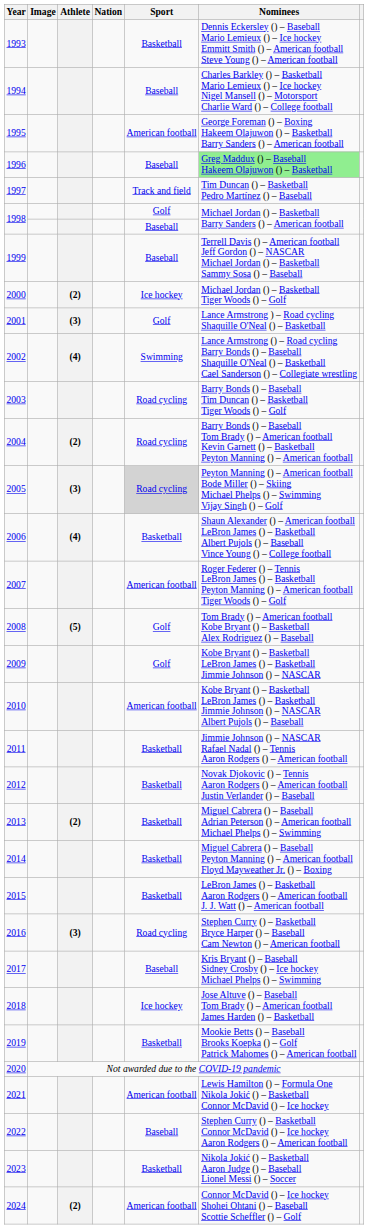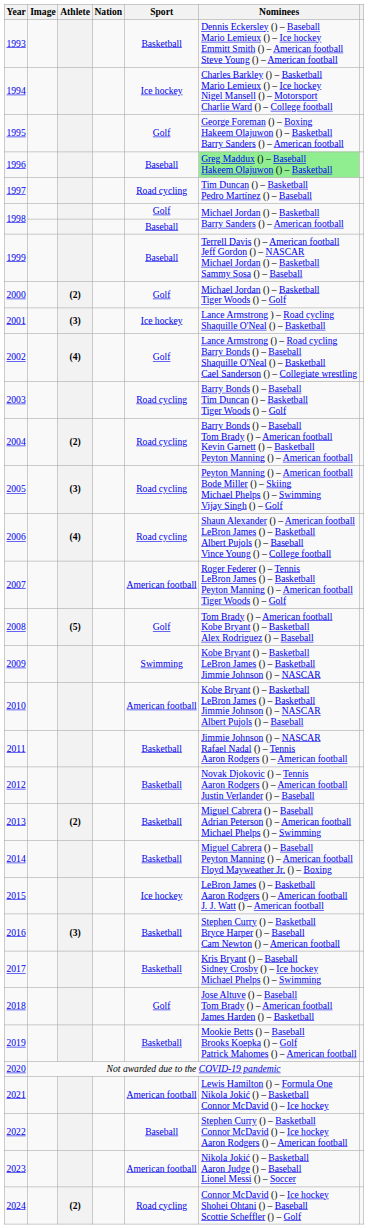 <table class="wikitable sortable plainrowheaders" style="text-align:center">
 <tr>
 <th scope="col">Year</th>
 <th scope="col" class="unsortable">Image</th>
 <th scope="col">Athlete</th>
 <th scope="col">Nation</th>
 <th scope="col">Sport</th>
 <th scope="col" class="unsortable">Nominees</th>
 <th scope="col" class="unsortable"></th>
 </tr>
 <tr>
 <td><a href='#'>1993</a></td>
 <td></td>
 <th scope="row"></th>
 <td></td>
 <td><a href='#'>Basketball</a></td>
 <td align=left><a href='#'>Dennis Eckersley</a> () – <a href='#'>Baseball</a><br><a href='#'>Mario Lemieux</a> () – <a href='#'>Ice hockey</a><br><a href='#'>Emmitt Smith</a> () – <a href='#'>American football</a><br><a href='#'>Steve Young</a> () – <a href='#'>American football</a></td>
 <td></td>
 </tr>
 <tr>
 <td><a href='#'>1994</a></td>
 <td></td>
 <th scope="row"></th>
 <td></td>
-<td><a href='#'>Baseball</a></td>
+<td><a href='#'>Ice hockey</a></td>
 <td align=left><a href='#'>Charles Barkley</a> () – <a href='#'>Basketball</a><br><a href='#'>Mario Lemieux</a> () – <a href='#'>Ice hockey</a><br><a href='#'>Nigel Mansell</a> () – <a href='#'>Motorsport</a><br><a href='#'>Charlie Ward</a> () – <a href='#'>College football</a></td>
 <td></td>
 </tr>
 <tr>
 <td><a href='#'>1995</a></td>
 <td></td>
 <th scope="row"></th>
 <td></td>
-<td><a href='#'>American football</a></td>
+<td><a href='#'>Golf</a></td>
 <td align=left><a href='#'>George Foreman</a> () – <a href='#'>Boxing</a><br><a href='#'>Hakeem Olajuwon</a> () – <a href='#'>Basketball</a><br><a href='#'>Barry Sanders</a> () – <a href='#'>American football</a></td>
 <td></td>
 </tr>
 <tr>
 <td><a href='#'>1996</a></td>
 <td></td>
 <th scope="row"></th>
 <td></td>
 <td><a href='#'>Baseball</a></td>
 <td align=left style="background: lightgreen;"><a href='#'>Greg Maddux</a> () – <a href='#'>Baseball</a><br><a href='#'>Hakeem Olajuwon</a> () – <a href='#'>Basketball</a></td>
 <td></td>
 </tr>
 <tr>
 <td><a href='#'>1997</a></td>
 <td></td>
 <th scope="row"></th>
 <td></td>
-<td><a href='#'>Track and field</a></td>
+<td><a href='#'>Road cycling</a></td>
 <td align=left><a href='#'>Tim Duncan</a> () – <a href='#'>Basketball</a><br><a href='#'>Pedro Martínez</a> () – <a href='#'>Baseball</a></td>
 <td></td>
 </tr>
 <tr>
 <td rowspan=2><a href='#'>1998</a></td>
 <td></td>
 <th scope="row"></th>
 <td></td>
 <td><a href='#'>Golf</a></td>
 <td rowspan=2 align=left><a href='#'>Michael Jordan</a> () – <a href='#'>Basketball</a><br><a href='#'>Barry Sanders</a> () – <a href='#'>American football</a></td>
 <td rowspan=2></td>
 </tr>
 <tr>
 <td></td>
 <th scope="row"></th>
 <td></td>
 <td><a href='#'>Baseball</a></td>
 </tr>
 <tr>
 <td><a href='#'>1999</a></td>
 <td></td>
 <th scope="row"></th>
 <td></td>
 <td><a href='#'>Baseball</a></td>
 <td align=left><a href='#'>Terrell Davis</a> () – <a href='#'>American football</a><br><a href='#'>Jeff Gordon</a> () – <a href='#'>NASCAR</a><br><a href='#'>Michael Jordan</a> () – <a href='#'>Basketball</a><br><a href='#'>Sammy Sosa</a> () – <a href='#'>Baseball</a></td>
 <td></td>
 </tr>
 <tr>
 <td><a href='#'>2000</a></td>
 <td></td>
 <th scope="row"> (2)</th>
 <td></td>
-<td><a href='#'>Ice hockey</a></td>
+<td><a href='#'>Golf</a></td>
 <td align=left><a href='#'>Michael Jordan</a> () – <a href='#'>Basketball</a><br><a href='#'>Tiger Woods</a> () – <a href='#'>Golf</a></td>
 <td></td>
 </tr>
 <tr>
 <td><a href='#'>2001</a></td>
 <td></td>
 <th scope="row"> (3)</th>
 <td></td>
-<td><a href='#'>Golf</a></td>
+<td><a href='#'>Ice hockey</a></td>
 <td align=left><a href='#'>Lance Armstrong</a> ) – <a href='#'>Road cycling</a><br><a href='#'>Shaquille O'Neal</a> () – <a href='#'>Basketball</a></td>
 <td></td>
 </tr>
 <tr>
 <td><a href='#'>2002</a></td>
 <td></td>
 <th scope="row"> (4)</th>
 <td></td>
-<td><a href='#'>Swimming</a></td>
+<td><a href='#'>Golf</a></td>
 <td align=left><a href='#'>Lance Armstrong</a> () – <a href='#'>Road cycling</a><br><a href='#'>Barry Bonds</a> () – <a href='#'>Baseball</a><br><a href='#'>Shaquille O'Neal</a> () – <a href='#'>Basketball</a><br><a href='#'>Cael Sanderson</a> () – <a href='#'>Collegiate wrestling</a></td>
 <td></td>
 </tr>
 <tr>
 <td><a href='#'>2003</a></td>
 <td></td>
 <th scope="row"></th>
 <td></td>
 <td><a href='#'>Road cycling</a></td>
 <td align=left><a href='#'>Barry Bonds</a> () – <a href='#'>Baseball</a><br><a href='#'>Tim Duncan</a> () – <a href='#'>Basketball</a><br><a href='#'>Tiger Woods</a> () – <a href='#'>Golf</a></td>
 <td></td>
 </tr>
 <tr>
 <td><a href='#'>2004</a></td>
 <td></td>
 <th scope="row"> (2)</th>
 <td></td>
 <td><a href='#'>Road cycling</a></td>
 <td align=left><a href='#'>Barry Bonds</a> () – <a href='#'>Baseball</a><br><a href='#'>Tom Brady</a> () – <a href='#'>American football</a><br><a href='#'>Kevin Garnett</a> () – <a href='#'>Basketball</a><br><a href='#'>Peyton Manning</a> () – <a href='#'>American football</a></td>
 <td></td>
 </tr>
 <tr>
 <td><a href='#'>2005</a></td>
 <td></td>
 <th scope="row"> (3)</th>
 <td></td>
-<td style="background: lightgrey;"><a href='#'>Road cycling</a></td>
+<td><a href='#'>Road cycling</a></td>
 <td align=left><a href='#'>Peyton Manning</a> () – <a href='#'>American football</a><br><a href='#'>Bode Miller</a> () – <a href='#'>Skiing</a><br><a href='#'>Michael Phelps</a> () – <a href='#'>Swimming</a><br><a href='#'>Vijay Singh</a> () – <a href='#'>Golf</a></td>
 <td></td>
 </tr>
 <tr>
 <td><a href='#'>2006</a></td>
 <td></td>
 <th scope="row"> (4)</th>
 <td></td>
-<td><a href='#'>Basketball</a></td>
+<td><a href='#'>Road cycling</a></td>
 <td align=left><a href='#'>Shaun Alexander</a> () – <a href='#'>American football</a><br><a href='#'>LeBron James</a> () – <a href='#'>Basketball</a><br><a href='#'>Albert Pujols</a> () – <a href='#'>Baseball</a><br><a href='#'>Vince Young</a> () – <a href='#'>College football</a></td>
 <td></td>
 </tr>
 <tr>
 <td><a href='#'>2007</a></td>
 <td></td>
 <th scope="row"></th>
 <td></td>
 <td><a href='#'>American football</a></td>
 <td align=left><a href='#'>Roger Federer</a> () – <a href='#'>Tennis</a><br><a href='#'>LeBron James</a> () – <a href='#'>Basketball</a><br><a href='#'>Peyton Manning</a> () – <a href='#'>American football</a><br><a href='#'>Tiger Woods</a> () – <a href='#'>Golf</a></td>
 <td></td>
 </tr>
 <tr>
 <td><a href='#'>2008</a></td>
 <td></td>
 <th scope="row"> (5)</th>
 <td></td>
 <td><a href='#'>Golf</a></td>
 <td align=left><a href='#'>Tom Brady</a> () – <a href='#'>American football</a><br><a href='#'>Kobe Bryant</a> () – <a href='#'>Basketball</a><br><a href='#'>Alex Rodriguez</a> () – <a href='#'>Baseball</a></td>
 <td></td>
 </tr>
 <tr>
 <td><a href='#'>2009</a></td>
 <td></td>
 <th scope="row"></th>
 <td></td>
-<td><a href='#'>Golf</a></td>
+<td><a href='#'>Swimming</a></td>
 <td align=left><a href='#'>Kobe Bryant</a> () – <a href='#'>Basketball</a><br><a href='#'>LeBron James</a> () – <a href='#'>Basketball</a><br><a href='#'>Jimmie Johnson</a> () – <a href='#'>NASCAR</a></td>
 <td></td>
 </tr>
 <tr>
 <td><a href='#'>2010</a></td>
 <td></td>
 <th scope="row"></th>
 <td></td>
 <td><a href='#'>American football</a></td>
 <td align=left><a href='#'>Kobe Bryant</a> () – <a href='#'>Basketball</a><br><a href='#'>LeBron James</a> () – <a href='#'>Basketball</a><br><a href='#'>Jimmie Johnson</a> () – <a href='#'>NASCAR</a><br><a href='#'>Albert Pujols</a> () – <a href='#'>Baseball</a></td>
 <td></td>
 </tr>
 <tr>
 <td><a href='#'>2011</a></td>
 <td></td>
 <th scope="row"></th>
 <td></td>
 <td><a href='#'>Basketball</a></td>
 <td align=left><a href='#'>Jimmie Johnson</a> () – <a href='#'>NASCAR</a><br><a href='#'>Rafael Nadal</a> () – <a href='#'>Tennis</a><br><a href='#'>Aaron Rodgers</a> () – <a href='#'>American football</a></td>
 <td></td>
 </tr>
 <tr>
 <td><a href='#'>2012</a></td>
 <td></td>
 <th scope="row"></th>
 <td></td>
 <td><a href='#'>Basketball</a></td>
 <td align=left><a href='#'>Novak Djokovic</a> () – <a href='#'>Tennis</a><br><a href='#'>Aaron Rodgers</a> () – <a href='#'>American football</a><br><a href='#'>Justin Verlander</a> () – <a href='#'>Baseball</a></td>
 <td></td>
 </tr>
 <tr>
 <td><a href='#'>2013</a></td>
 <td></td>
 <th scope="row"> (2)</th>
 <td></td>
 <td><a href='#'>Basketball</a></td>
 <td align=left><a href='#'>Miguel Cabrera</a> () – <a href='#'>Baseball</a><br><a href='#'>Adrian Peterson</a> () – <a href='#'>American football</a><br><a href='#'>Michael Phelps</a> () – <a href='#'>Swimming</a></td>
 <td></td>
 </tr>
 <tr>
 <td><a href='#'>2014</a></td>
 <td></td>
 <th scope="row"></th>
 <td></td>
 <td><a href='#'>Basketball</a></td>
 <td align=left><a href='#'>Miguel Cabrera</a> () – <a href='#'>Baseball</a><br><a href='#'>Peyton Manning</a> () – <a href='#'>American football</a><br><a href='#'>Floyd Mayweather Jr.</a> () – <a href='#'>Boxing</a></td>
 <td></td>
 </tr>
 <tr>
 <td><a href='#'>2015</a></td>
 <td></td>
 <th scope="row"></th>
 <td></td>
-<td><a href='#'>Basketball</a></td>
+<td><a href='#'>Ice hockey</a></td>
 <td align=left><a href='#'>LeBron James</a> () – <a href='#'>Basketball</a><br><a href='#'>Aaron Rodgers</a> () – <a href='#'>American football</a><br><a href='#'>J. J. Watt</a> () – <a href='#'>American football</a></td>
 <td></td>
 </tr>
 <tr>
 <td><a href='#'>2016</a></td>
 <td></td>
 <th scope="row"> (3)</th>
 <td></td>
-<td><a href='#'>Road cycling</a></td>
+<td><a href='#'>Basketball</a></td>
 <td align=left><a href='#'>Stephen Curry</a> () – <a href='#'>Basketball</a><br><a href='#'>Bryce Harper</a> () – <a href='#'>Baseball</a><br><a href='#'>Cam Newton</a> () – <a href='#'>American football</a></td>
 <td></td>
 </tr>
 <tr>
 <td><a href='#'>2017</a></td>
 <td></td>
 <th scope="row"></th>
 <td></td>
-<td><a href='#'>Baseball</a></td>
+<td><a href='#'>Basketball</a></td>
 <td align=left><a href='#'>Kris Bryant</a> () – <a href='#'>Baseball</a><br><a href='#'>Sidney Crosby</a> () – <a href='#'>Ice hockey</a><br><a href='#'>Michael Phelps</a> () – <a href='#'>Swimming</a></td>
 <td></td>
 </tr>
 <tr>
 <td><a href='#'>2018</a></td>
 <td></td>
 <th scope="row"></th>
 <td></td>
-<td><a href='#'>Ice hockey</a></td>
+<td><a href='#'>Golf</a></td>
 <td align=left><a href='#'>Jose Altuve</a> () – <a href='#'>Baseball</a><br><a href='#'>Tom Brady</a> () – <a href='#'>American football</a><br><a href='#'>James Harden</a> () – <a href='#'>Basketball</a></td>
 <td></td>
 </tr>
 <tr>
 <td><a href='#'>2019</a></td>
 <td></td>
 <th scope="row"></th>
 <td></td>
 <td><a href='#'>Basketball</a></td>
 <td align=left><a href='#'>Mookie Betts</a> () – <a href='#'>Baseball</a><br><a href='#'>Brooks Koepka</a> () – <a href='#'>Golf</a><br><a href='#'>Patrick Mahomes</a> () – <a href='#'>American football</a></td>
 <td></td>
 </tr>
 <tr>
 <td><a href='#'>2020</a></td>
 <td colspan=5 align=center><em>Not awarded due to the <a href='#'>COVID-19 pandemic</a></em></td>
 <td></td>
 </tr>
 <tr>
 <td><a href='#'>2021</a></td>
 <td></td>
 <th scope="row"></th>
 <td></td>
 <td><a href='#'>American football</a></td>
 <td align=left><a href='#'>Lewis Hamilton</a> () – <a href='#'>Formula One</a><br><a href='#'>Nikola Jokić</a> () – <a href='#'>Basketball</a><br><a href='#'>Connor McDavid</a> () – <a href='#'>Ice hockey</a></td>
 <td></td>
 </tr>
 <tr>
 <td><a href='#'>2022</a></td>
 <td></td>
 <th scope="row"></th>
 <td></td>
 <td><a href='#'>Baseball</a></td>
 <td align=left><a href='#'>Stephen Curry</a> () – <a href='#'>Basketball</a><br><a href='#'>Connor McDavid</a> () – <a href='#'>Ice hockey</a><br><a href='#'>Aaron Rodgers</a> () – <a href='#'>American football</a></td>
 <td></td>
 </tr>
 <tr>
 <td><a href='#'>2023</a></td>
 <td></td>
 <th scope="row"></th>
 <td></td>
-<td><a href='#'>Basketball</a></td>
+<td><a href='#'>American football</a></td>
 <td align=left><a href='#'>Nikola Jokić</a> () – <a href='#'>Basketball</a><br><a href='#'>Aaron Judge</a> () – <a href='#'>Baseball</a><br><a href='#'>Lionel Messi</a> () – <a href='#'>Soccer</a></td>
 <td></td>
 </tr>
 <tr>
 <td><a href='#'>2024</a></td>
 <td></td>
 <th scope="row"> (2)</th>
 <td></td>
-<td><a href='#'>American football</a></td>
+<td><a href='#'>Road cycling</a></td>
 <td align=left><a href='#'>Connor McDavid</a> () – <a href='#'>Ice hockey</a><br><a href='#'>Shohei Ohtani</a> () – <a href='#'>Baseball</a><br><a href='#'>Scottie Scheffler</a> () – <a href='#'>Golf</a></td>
 <td></td>
 </tr>
 </table>
